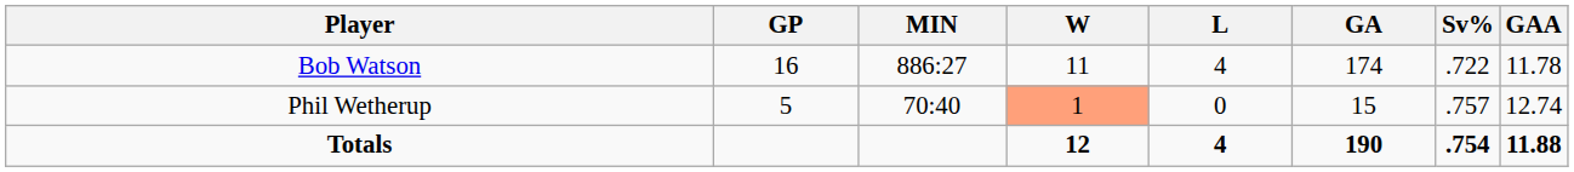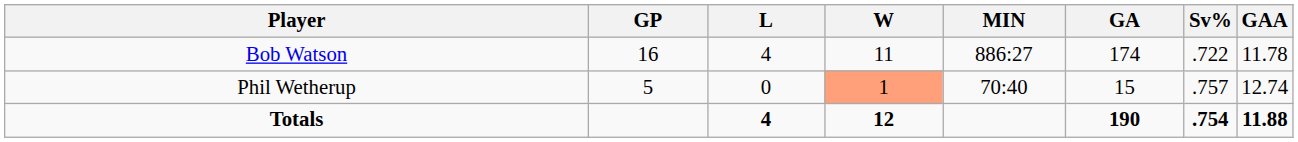 <table class="wikitable sortable" width="50%">
 <tr align="center"  bgcolor="#dddddd">
 <th width="50%">Player</th>
 <th width="10%">GP</th>
+<th width="10%">L</th>
+<th width="10%">W</th>
 <th width="10%">MIN</th>
-<th width="10%">W</th>
-<th width="10%">L</th>
 <th width="10%">GA</th>
 <th width="10%">Sv%</th>
 <th width="10%">GAA</th>
 </tr>
 <tr align=center>
 <td><a href='#'>Bob Watson</a></td>
 <td>16</td>
+<td>4</td>
+<td>11</td>
 <td>886:27</td>
-<td>11</td>
-<td>4</td>
 <td>174</td>
 <td>.722</td>
 <td>11.78</td>
 </tr>
 <tr align=center>
 <td>Phil Wetherup</td>
 <td>5</td>
+<td>0</td>
+<td style="background: lightsalmon;">1</td>
 <td>70:40</td>
-<td style="background: lightsalmon;">1</td>
-<td>0</td>
 <td>15</td>
 <td>.757</td>
 <td>12.74</td>
 </tr>
 <tr align=center>
 <td><strong>Totals</strong></td>
 <td></td>
+<td><strong>4</strong></td>
+<td><strong>12</strong></td>
 <td></td>
-<td><strong>12</strong></td>
-<td><strong>4</strong></td>
 <td><strong> 190</strong></td>
 <td><strong> .754</strong></td>
 <td><strong> 11.88</strong></td>
 </tr>
 </table>
